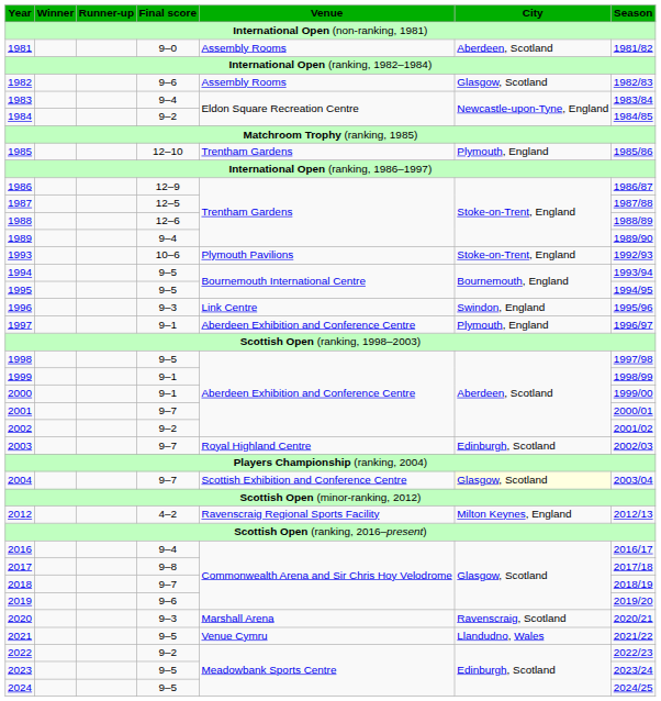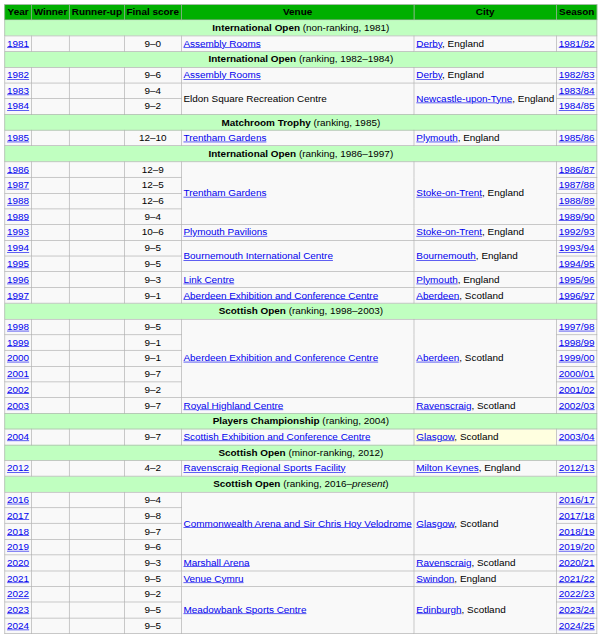 <table class="wikitable" style="margin: auto">
 <tr>
 <th style="text-align: center; background-color: #00af00">Year</th>
 <th style="text-align: center; background-color: #00af00">Winner</th>
 <th style="text-align: center; background-color: #00af00">Runner-up</th>
 <th style="text-align: center; background-color: #00af00">Final score</th>
 <th style="text-align: center; background-color: #00af00">Venue</th>
 <th style="text-align: center; background-color: #00af00">City</th>
 <th style="text-align: center; background-color: #00af00">Season</th>
 </tr>
 <tr>
 <td colspan=7 style="text-align: center; background-color: #c0ffc0"><strong>International Open</strong> (non-ranking, 1981)</td>
 </tr>
 <tr>
 <td><a href='#'>1981</a></td>
 <td></td>
 <td></td>
 <td style="text-align: center">9–0</td>
 <td><a href='#'>Assembly Rooms</a></td>
-<td><a href='#'>Aberdeen</a>, Scotland</td>
+<td><a href='#'>Derby</a>, England</td>
 <td><a href='#'>1981/82</a></td>
 </tr>
 <tr>
 <td colspan=7 style="text-align: center; background-color: #c0ffc0"><strong>International Open</strong> (ranking, 1982–1984)</td>
 </tr>
 <tr>
 <td><a href='#'>1982</a></td>
 <td></td>
 <td></td>
 <td style="text-align: center">9–6</td>
 <td><a href='#'>Assembly Rooms</a></td>
-<td><a href='#'>Glasgow</a>, Scotland</td>
+<td><a href='#'>Derby</a>, England</td>
 <td><a href='#'>1982/83</a></td>
 </tr>
 <tr>
 <td><a href='#'>1983</a></td>
 <td></td>
 <td></td>
 <td style="text-align: center">9–4</td>
 <td rowspan=2>Eldon Square Recreation Centre</td>
 <td rowspan=2><a href='#'>Newcastle-upon-Tyne</a>, England</td>
 <td><a href='#'>1983/84</a></td>
 </tr>
 <tr>
 <td><a href='#'>1984</a></td>
 <td></td>
 <td></td>
 <td style="text-align: center">9–2</td>
 <td><a href='#'>1984/85</a></td>
 </tr>
 <tr>
 <td colspan=7 style="text-align: center; background-color: #c0ffc0"><strong>Matchroom Trophy</strong> (ranking, 1985)</td>
 </tr>
 <tr>
 <td><a href='#'>1985</a></td>
 <td></td>
 <td></td>
 <td style="text-align: center">12–10</td>
 <td><a href='#'>Trentham Gardens</a></td>
 <td><a href='#'>Plymouth</a>, England</td>
 <td><a href='#'>1985/86</a></td>
 </tr>
 <tr>
 <td colspan=7 style="text-align: center; background-color: #c0ffc0"><strong>International Open</strong> (ranking, 1986–1997)</td>
 </tr>
 <tr>
 <td><a href='#'>1986</a></td>
 <td></td>
 <td></td>
 <td style="text-align: center">12–9</td>
 <td rowspan=4><a href='#'>Trentham Gardens</a></td>
 <td rowspan=4><a href='#'>Stoke-on-Trent</a>, England</td>
 <td><a href='#'>1986/87</a></td>
 </tr>
 <tr>
 <td><a href='#'>1987</a></td>
 <td></td>
 <td></td>
 <td style="text-align: center">12–5</td>
 <td><a href='#'>1987/88</a></td>
 </tr>
 <tr>
 <td><a href='#'>1988</a></td>
 <td></td>
 <td></td>
 <td style="text-align: center">12–6</td>
 <td><a href='#'>1988/89</a></td>
 </tr>
 <tr>
 <td><a href='#'>1989</a></td>
 <td></td>
 <td></td>
 <td style="text-align: center">9–4</td>
 <td><a href='#'>1989/90</a></td>
 </tr>
 <tr>
 <td><a href='#'>1993</a></td>
 <td></td>
 <td></td>
 <td style="text-align: center">10–6</td>
 <td><a href='#'>Plymouth Pavilions</a></td>
 <td><a href='#'>Stoke-on-Trent</a>, England</td>
 <td><a href='#'>1992/93</a></td>
 </tr>
 <tr>
 <td><a href='#'>1994</a></td>
 <td></td>
 <td></td>
 <td style="text-align: center">9–5</td>
 <td rowspan=2><a href='#'>Bournemouth International Centre</a></td>
 <td rowspan=2><a href='#'>Bournemouth</a>, England</td>
 <td><a href='#'>1993/94</a></td>
 </tr>
 <tr>
 <td><a href='#'>1995</a></td>
 <td></td>
 <td></td>
 <td style="text-align: center">9–5</td>
 <td><a href='#'>1994/95</a></td>
 </tr>
 <tr>
 <td><a href='#'>1996</a></td>
 <td></td>
 <td></td>
 <td style="text-align: center">9–3</td>
 <td><a href='#'>Link Centre</a></td>
-<td><a href='#'>Swindon</a>, England</td>
+<td><a href='#'>Plymouth</a>, England</td>
 <td><a href='#'>1995/96</a></td>
 </tr>
 <tr>
 <td><a href='#'>1997</a></td>
 <td></td>
 <td></td>
 <td style="text-align: center">9–1</td>
 <td><a href='#'>Aberdeen Exhibition and Conference Centre</a></td>
-<td><a href='#'>Plymouth</a>, England</td>
+<td><a href='#'>Aberdeen</a>, Scotland</td>
 <td><a href='#'>1996/97</a></td>
 </tr>
 <tr>
 <td colspan=7 style="text-align: center; background-color: #c0ffc0"><strong>Scottish Open</strong> (ranking, 1998–2003)</td>
 </tr>
 <tr>
 <td><a href='#'>1998</a></td>
 <td></td>
 <td></td>
 <td style="text-align: center">9–5</td>
 <td rowspan=5><a href='#'>Aberdeen Exhibition and Conference Centre</a></td>
 <td rowspan=5><a href='#'>Aberdeen</a>, Scotland</td>
 <td><a href='#'>1997/98</a></td>
 </tr>
 <tr>
 <td><a href='#'>1999</a></td>
 <td></td>
 <td></td>
 <td style="text-align: center">9–1</td>
 <td><a href='#'>1998/99</a></td>
 </tr>
 <tr>
 <td><a href='#'>2000</a></td>
 <td></td>
 <td></td>
 <td style="text-align: center">9–1</td>
 <td><a href='#'>1999/00</a></td>
 </tr>
 <tr>
 <td><a href='#'>2001</a></td>
 <td></td>
 <td></td>
 <td style="text-align: center">9–7</td>
 <td><a href='#'>2000/01</a></td>
 </tr>
 <tr>
 <td><a href='#'>2002</a></td>
 <td></td>
 <td></td>
 <td style="text-align: center">9–2</td>
 <td><a href='#'>2001/02</a></td>
 </tr>
 <tr>
 <td><a href='#'>2003</a></td>
 <td></td>
 <td></td>
 <td style="text-align: center">9–7</td>
 <td><a href='#'>Royal Highland Centre</a></td>
-<td><a href='#'>Edinburgh</a>, Scotland</td>
+<td><a href='#'>Ravenscraig</a>, Scotland</td>
 <td><a href='#'>2002/03</a></td>
 </tr>
 <tr>
 <td colspan=7 style="text-align: center; background-color: #c0ffc0"><strong>Players Championship</strong> (ranking, 2004)</td>
 </tr>
 <tr>
 <td><a href='#'>2004</a></td>
 <td></td>
 <td></td>
 <td style="text-align: center">9–7</td>
 <td><a href='#'>Scottish Exhibition and Conference Centre</a></td>
 <td style="background: lightyellow;"><a href='#'>Glasgow</a>, Scotland</td>
 <td><a href='#'>2003/04</a></td>
 </tr>
 <tr>
 <td colspan=7 style="text-align: center; background-color: #c0ffc0"><strong>Scottish Open</strong> (minor-ranking, 2012)</td>
 </tr>
 <tr>
 <td><a href='#'>2012</a></td>
 <td></td>
 <td></td>
 <td style="text-align: center">4–2</td>
 <td><a href='#'>Ravenscraig Regional Sports Facility</a></td>
 <td><a href='#'>Milton Keynes</a>, England</td>
 <td><a href='#'>2012/13</a></td>
 </tr>
 <tr>
 <td colspan=7 style="text-align: center; background-color: #c0ffc0"><strong>Scottish Open</strong> (ranking, 2016–<em>present</em>)</td>
 </tr>
 <tr>
 <td><a href='#'>2016</a></td>
 <td></td>
 <td></td>
 <td style="text-align: center">9–4</td>
 <td rowspan=4><a href='#'>Commonwealth Arena and Sir Chris Hoy Velodrome</a></td>
 <td rowspan=4><a href='#'>Glasgow</a>, Scotland</td>
 <td><a href='#'>2016/17</a></td>
 </tr>
 <tr>
 <td><a href='#'>2017</a></td>
 <td></td>
 <td></td>
 <td style="text-align: center">9–8</td>
 <td><a href='#'>2017/18</a></td>
 </tr>
 <tr>
 <td><a href='#'>2018</a></td>
 <td></td>
 <td></td>
 <td style="text-align: center">9–7</td>
 <td><a href='#'>2018/19</a></td>
 </tr>
 <tr>
 <td><a href='#'>2019</a></td>
 <td></td>
 <td></td>
 <td style="text-align: center">9–6</td>
 <td><a href='#'>2019/20</a></td>
 </tr>
 <tr>
 <td><a href='#'>2020</a></td>
 <td></td>
 <td></td>
 <td style="text-align: center">9–3</td>
 <td><a href='#'>Marshall Arena</a></td>
 <td><a href='#'>Ravenscraig</a>, Scotland</td>
 <td><a href='#'>2020/21</a></td>
 </tr>
 <tr>
 <td><a href='#'>2021</a></td>
 <td></td>
 <td></td>
 <td style="text-align: center">9–5</td>
 <td><a href='#'>Venue Cymru</a></td>
-<td><a href='#'>Llandudno</a>, <a href='#'>Wales</a></td>
+<td><a href='#'>Swindon</a>, England</td>
 <td><a href='#'>2021/22</a></td>
 </tr>
 <tr>
 <td><a href='#'>2022</a></td>
 <td></td>
 <td></td>
 <td style="text-align: center">9–2</td>
 <td rowspan=3><a href='#'>Meadowbank Sports Centre</a></td>
 <td rowspan=3><a href='#'>Edinburgh</a>, Scotland</td>
 <td><a href='#'>2022/23</a></td>
 </tr>
 <tr>
 <td><a href='#'>2023</a></td>
 <td></td>
 <td></td>
 <td style="text-align: center">9–5</td>
 <td><a href='#'>2023/24</a></td>
 </tr>
 <tr>
 <td><a href='#'>2024</a></td>
 <td></td>
 <td></td>
 <td style="text-align: center">9–5</td>
 <td><a href='#'>2024/25</a></td>
 </tr>
 </table>
